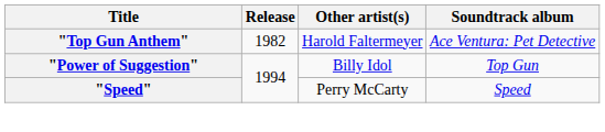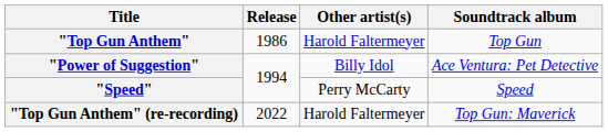 <table class="wikitable plainrowheaders" style="text-align:center;">
 <tr>
 <th scope="col" style="width:15em;">Title</th>
 <th scope="col">Release</th>
 <th scope="col">Other artist(s)</th>
 <th scope="col">Soundtrack album</th>
 </tr>
 <tr>
 <th scope="row">"<a href='#'>Top Gun Anthem</a>"</th>
-<td>1982</td>
+<td>1986</td>
 <td><a href='#'>Harold Faltermeyer</a></td>
-<td><em><a href='#'>Ace Ventura: Pet Detective</a></em></td>
+<td><em><a href='#'>Top Gun</a></em></td>
 </tr>
 <tr>
 <th scope="row">"<a href='#'>Power of Suggestion</a>"</th>
 <td rowspan="2">1994</td>
 <td><a href='#'>Billy Idol</a></td>
-<td><em><a href='#'>Top Gun</a></em></td>
+<td><em><a href='#'>Ace Ventura: Pet Detective</a></em></td>
 </tr>
 <tr>
 <th scope="row">"<a href='#'>Speed</a>"</th>
 <td>Perry McCarty</td>
 <td><em><a href='#'>Speed</a></em></td>
 </tr>
+<tr>
+<th scope="row">"Top Gun Anthem" (re-recording)</th>
+<td>2022</td>
+<td>Harold Faltermeyer</td>
+<td><em><a href='#'>Top Gun: Maverick</a></em></td>
+</tr>
 </table>
